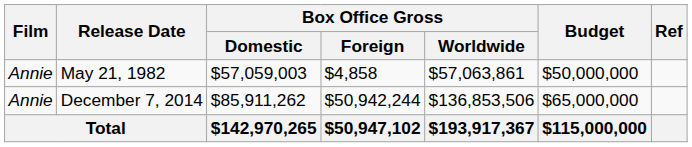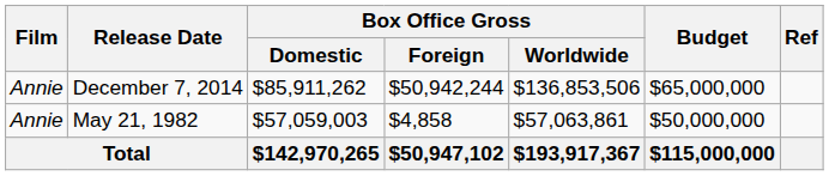 <table class="wikitable sortable">
 <tr>
 <th rowspan="2">Film</th>
 <th rowspan="2">Release Date</th>
 <th colspan="3">Box Office Gross</th>
 <th rowspan="2">Budget</th>
 <th rowspan="2">Ref</th>
 </tr>
 <tr>
 <th>Domestic</th>
 <th>Foreign</th>
 <th>Worldwide</th>
 </tr>
 <tr>
 <td><em>Annie</em></td>
+<td>December 7, 2014</td>
+<td>$85,911,262</td>
+<td>$50,942,244</td>
+<td>$136,853,506</td>
+<td>$65,000,000</td>
+<td></td>
+</tr>
+<tr>
+<td><em>Annie</em></td>
 <td>May 21, 1982</td>
 <td>$57,059,003</td>
 <td>$4,858</td>
 <td>$57,063,861</td>
 <td>$50,000,000</td>
-<td></td>
-</tr>
-<tr>
-<td><em>Annie</em></td>
-<td>December 7, 2014</td>
-<td>$85,911,262</td>
-<td>$50,942,244</td>
-<td>$136,853,506</td>
-<td>$65,000,000</td>
 <td></td>
 </tr>
 <tr>
 <th colspan="2">Total</th>
 <th>$142,970,265</th>
 <th>$50,947,102</th>
 <th>$193,917,367</th>
 <th>$115,000,000</th>
 <th></th>
 </tr>
 </table>
